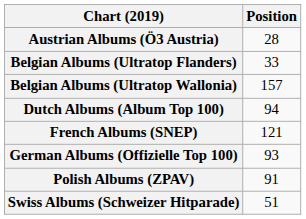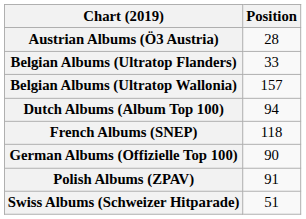 <table class="wikitable sortable plainrowheaders" style="text-align:center">
 <tr>
 <th scope="col">Chart (2019)</th>
 <th scope="col">Position</th>
 </tr>
 <tr>
 <th scope="row">Austrian Albums (Ö3 Austria)</th>
 <td>28</td>
 </tr>
 <tr>
 <th scope="row">Belgian Albums (Ultratop Flanders)</th>
 <td>33</td>
 </tr>
 <tr>
 <th scope="row">Belgian Albums (Ultratop Wallonia)</th>
 <td>157</td>
 </tr>
 <tr>
 <th scope="row">Dutch Albums (Album Top 100)</th>
 <td>94</td>
 </tr>
 <tr>
 <th scope="row">French Albums (SNEP)</th>
-<td>121</td>
+<td>118</td>
 </tr>
 <tr>
 <th scope="row">German Albums (Offizielle Top 100)</th>
-<td>93</td>
+<td>90</td>
 </tr>
 <tr>
 <th scope="row">Polish Albums (ZPAV)</th>
 <td>91</td>
 </tr>
 <tr>
 <th scope="row">Swiss Albums (Schweizer Hitparade)</th>
 <td>51</td>
 </tr>
 </table>
